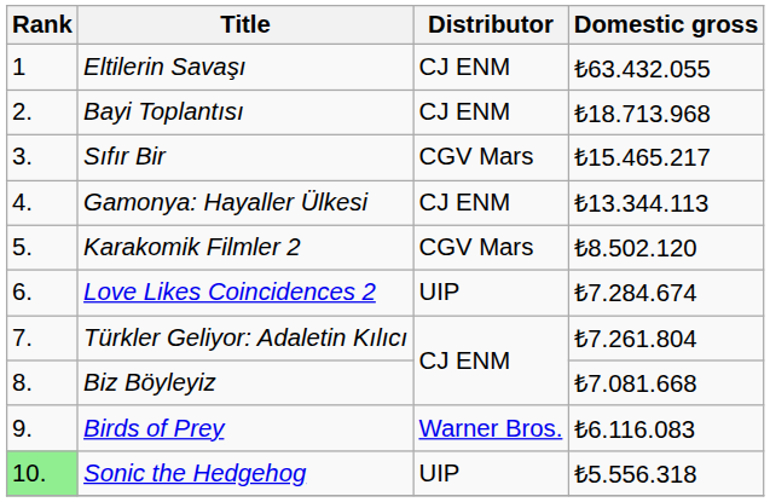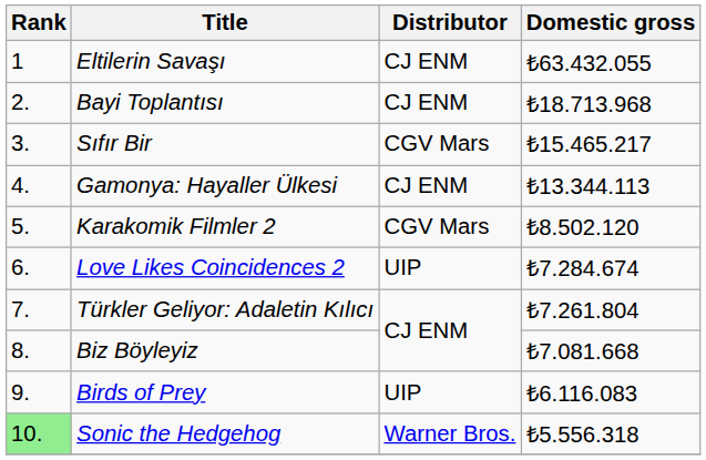 <table class="wikitable sortable" style="margin:auto; margin:auto;">
 <tr>
 <th>Rank</th>
 <th>Title</th>
 <th>Distributor</th>
 <th>Domestic gross</th>
 </tr>
 <tr>
 <td>1</td>
 <td><em>Eltilerin Savaşı</em></td>
 <td>CJ ENM</td>
 <td>₺63.432.055</td>
 </tr>
 <tr>
 <td>2.</td>
 <td><em>Bayi Toplantısı</em></td>
 <td>CJ ENM</td>
 <td>₺18.713.968</td>
 </tr>
 <tr>
 <td>3.</td>
 <td><em>Sıfır Bir</em></td>
 <td>CGV Mars</td>
 <td>₺15.465.217</td>
 </tr>
 <tr>
 <td>4.</td>
 <td><em>Gamonya: Hayaller Ülkesi</em></td>
 <td>CJ ENM</td>
 <td>₺13.344.113</td>
 </tr>
 <tr>
 <td>5.</td>
 <td><em>Karakomik Filmler 2</em></td>
 <td>CGV Mars</td>
 <td>₺8.502.120</td>
 </tr>
 <tr>
 <td>6.</td>
 <td><em><a href='#'>Love Likes Coincidences 2</a></em></td>
 <td>UIP</td>
 <td>₺7.284.674</td>
 </tr>
 <tr>
 <td>7.</td>
 <td><em>Türkler Geliyor: Adaletin Kılıcı</em></td>
 <td rowspan="2">CJ ENM</td>
 <td>₺7.261.804</td>
 </tr>
 <tr>
 <td>8.</td>
 <td><em>Biz Böyleyiz</em></td>
 <td>₺7.081.668</td>
 </tr>
 <tr>
 <td>9.</td>
 <td><em><a href='#'>Birds of Prey</a></em></td>
-<td><a href='#'>Warner Bros.</a></td>
+<td>UIP</td>
 <td>₺6.116.083</td>
 </tr>
 <tr>
 <td style="background: lightgreen;">10.</td>
 <td><em><a href='#'>Sonic the Hedgehog</a></em></td>
-<td>UIP</td>
+<td><a href='#'>Warner Bros.</a></td>
 <td>₺5.556.318</td>
 </tr>
 <tr>
 </tr>
 </table>
